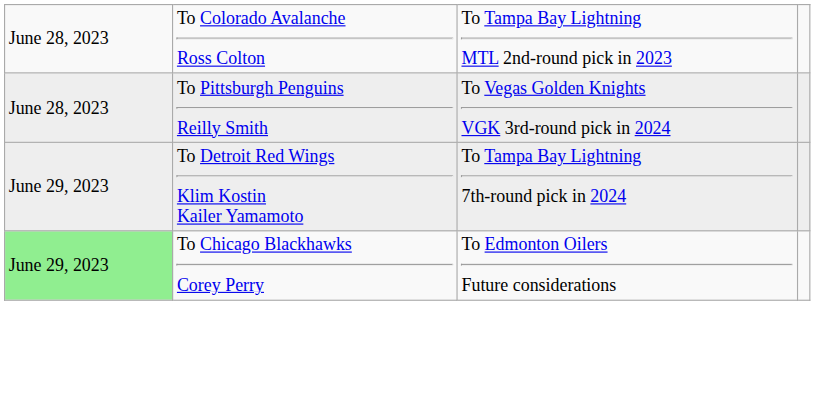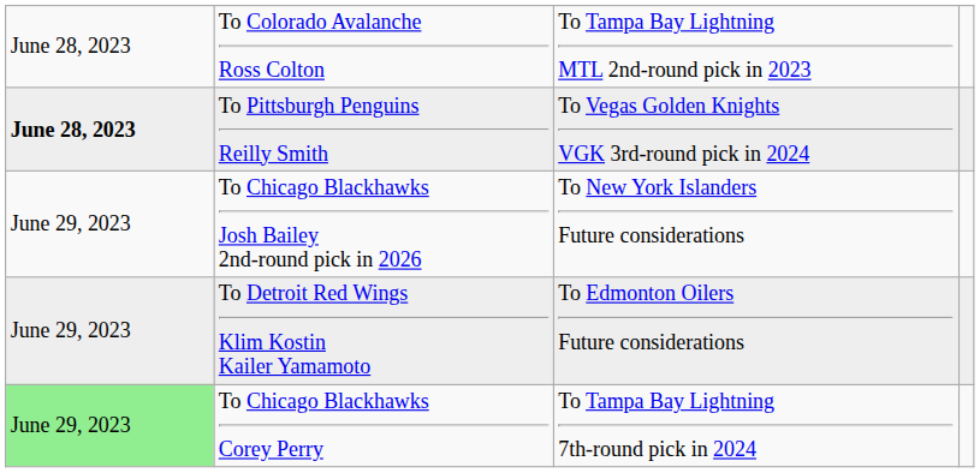 <table cellspacing=0 class="wikitable" style="border:1px solid #999999; width:720px;">
 <tr>
 <td>June 28, 2023</td>
 <td valign="top">To <a href='#'>Colorado Avalanche</a><hr><a href='#'>Ross Colton</a></td>
 <td valign="top">To <a href='#'>Tampa Bay Lightning</a><hr><a href='#'>MTL</a> 2nd-round pick in <a href='#'>2023</a></td>
 <td></td>
 </tr>
 <tr bgcolor="eeeeee">
-<td>June 28, 2023</td>
+<td><strong>June 28, 2023</strong></td>
 <td valign="top">To <a href='#'>Pittsburgh Penguins</a><hr><a href='#'>Reilly Smith</a></td>
 <td valign="top">To <a href='#'>Vegas Golden Knights</a><hr><a href='#'>VGK</a> 3rd-round pick in <a href='#'>2024</a></td>
+<td></td>
+</tr>
+<tr>
+<td>June 29, 2023</td>
+<td valign="top">To <a href='#'>Chicago Blackhawks</a><hr><a href='#'>Josh Bailey</a><br>2nd-round pick in <a href='#'>2026</a></td>
+<td valign="top">To <a href='#'>New York Islanders</a><hr>Future considerations</td>
 <td></td>
 </tr>
 <tr bgcolor="eeeeee">
 <td>June 29, 2023</td>
 <td valign="top">To <a href='#'>Detroit Red Wings</a><hr><a href='#'>Klim Kostin</a><br><a href='#'>Kailer Yamamoto</a></td>
-<td valign="top">To <a href='#'>Tampa Bay Lightning</a><hr>7th-round pick in <a href='#'>2024</a></td>
+<td valign="top">To <a href='#'>Edmonton Oilers</a><hr>Future considerations</td>
 <td></td>
 </tr>
 <tr>
 <td style="background: lightgreen;">June 29, 2023</td>
 <td valign="top">To <a href='#'>Chicago Blackhawks</a><hr><a href='#'>Corey Perry</a></td>
-<td valign="top">To <a href='#'>Edmonton Oilers</a><hr>Future considerations</td>
+<td valign="top">To <a href='#'>Tampa Bay Lightning</a><hr>7th-round pick in <a href='#'>2024</a></td>
 <td></td>
 </tr>
 </table>
